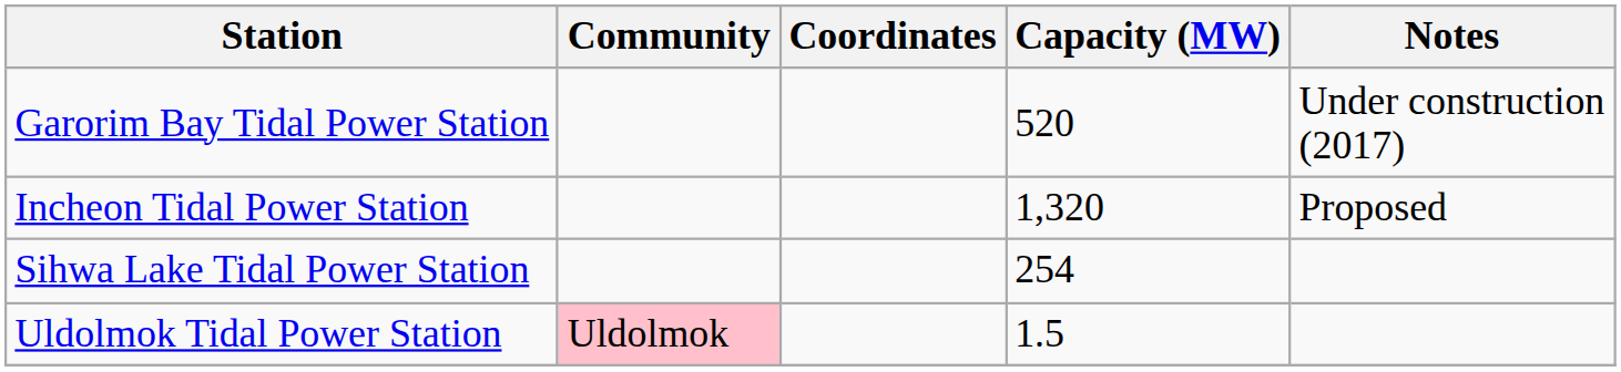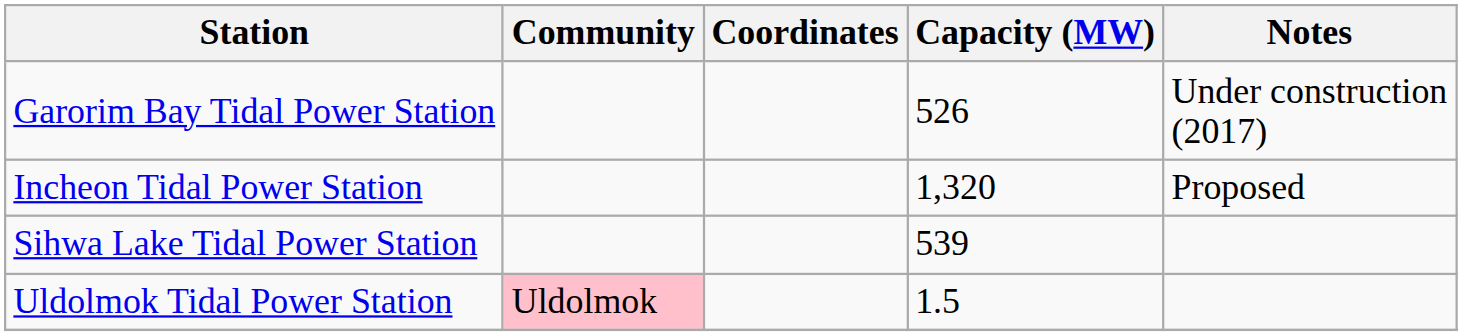 <table class="wikitable sortable">
 <tr>
 <th>Station</th>
 <th>Community</th>
 <th>Coordinates</th>
 <th>Capacity (<a href='#'>MW</a>)</th>
 <th>Notes</th>
 </tr>
 <tr>
 <td><a href='#'>Garorim Bay Tidal Power Station</a></td>
 <td> </td>
 <td> </td>
-<td>520</td>
+<td>526</td>
 <td>Under construction<br> (2017)</td>
 </tr>
 <tr>
 <td><a href='#'>Incheon Tidal Power Station</a></td>
 <td> </td>
 <td></td>
 <td>1,320</td>
 <td>Proposed</td>
 </tr>
 <tr>
 <td><a href='#'>Sihwa Lake Tidal Power Station</a></td>
 <td> </td>
 <td> </td>
-<td>254</td>
+<td>539</td>
 <td></td>
 </tr>
 <tr>
 <td><a href='#'>Uldolmok Tidal Power Station</a></td>
 <td style="background: pink;">Uldolmok</td>
 <td></td>
 <td>1.5</td>
 <td></td>
 </tr>
 <tr>
 </tr>
 </table>
